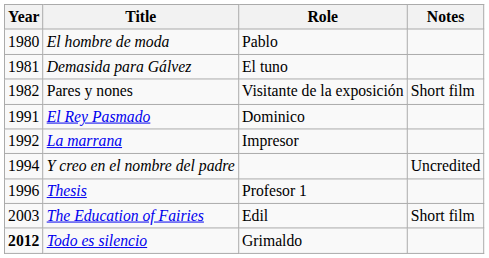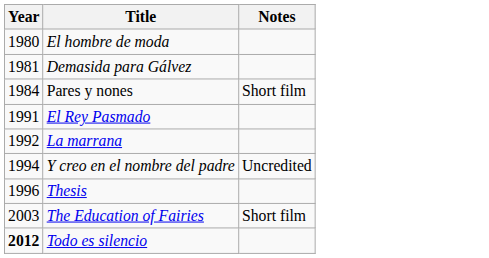 <table class="wikitable">
 <tr>
 <th>Year</th>
 <th>Title</th>
-<th>Role</th>
 <th>Notes</th>
 </tr>
 <tr>
 <td>1980</td>
 <td><em>El hombre de moda</em></td>
-<td>Pablo</td>
 <td></td>
 </tr>
 <tr>
 <td>1981</td>
 <td><em>Demasida para Gálvez</em></td>
-<td>El tuno</td>
 <td></td>
 </tr>
 <tr>
-<td>1982</td>
+<td>1984</td>
 <td>Pares y nones</td>
-<td>Visitante de la exposición</td>
 <td>Short film</td>
 </tr>
 <tr>
 <td>1991</td>
 <td><em><a href='#'>El Rey Pasmado</a></em></td>
-<td>Dominico</td>
 <td></td>
 </tr>
 <tr>
 <td>1992</td>
 <td><em><a href='#'>La marrana</a></em></td>
-<td>Impresor</td>
 <td></td>
 </tr>
 <tr>
 <td>1994</td>
 <td><em>Y creo en el nombre del padre</em></td>
-<td></td>
 <td>Uncredited</td>
 </tr>
 <tr>
 <td>1996</td>
 <td><em><a href='#'>Thesis</a></em></td>
-<td>Profesor 1</td>
 <td></td>
 </tr>
 <tr>
 <td>2003</td>
 <td><em><a href='#'>The Education of Fairies</a></em></td>
-<td>Edil</td>
 <td>Short film</td>
 </tr>
 <tr>
 <td><strong>2012</strong></td>
 <td><em><a href='#'>Todo es silencio</a></em></td>
-<td>Grimaldo</td>
 <td></td>
 </tr>
 </table>
